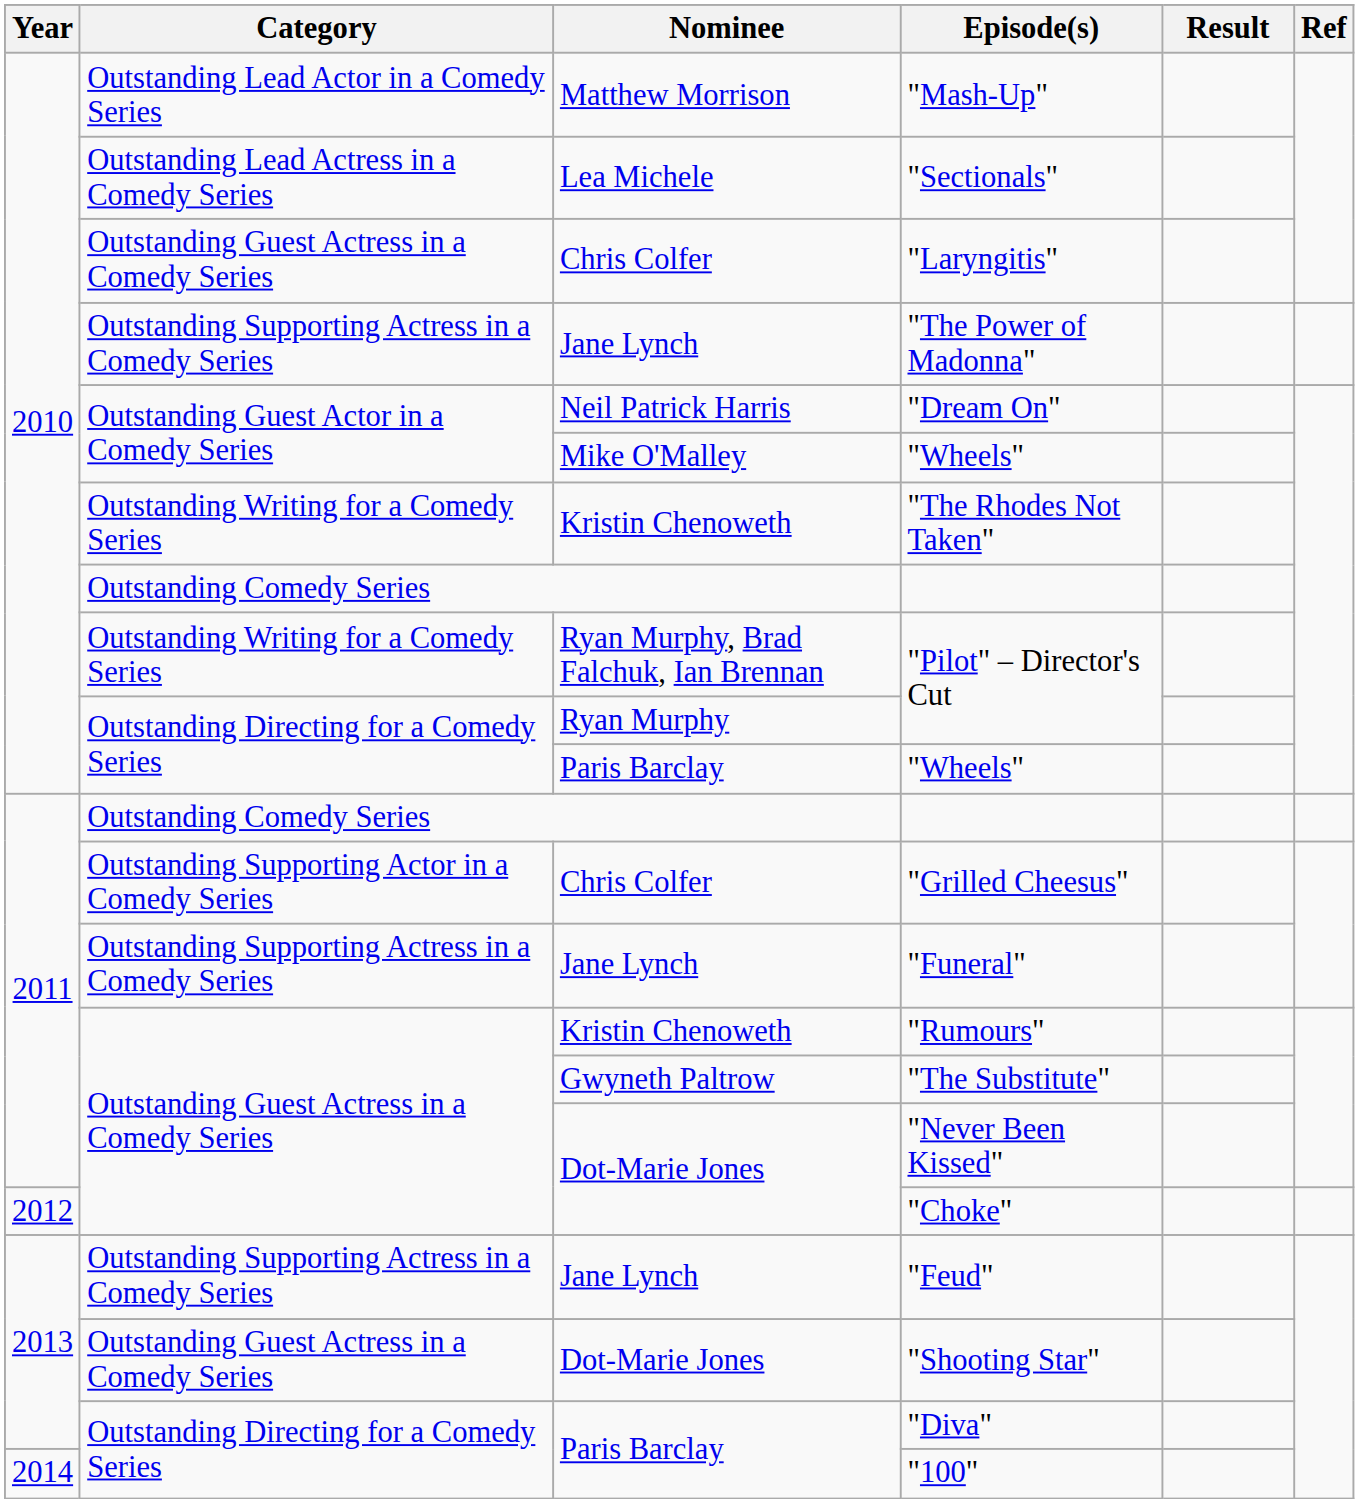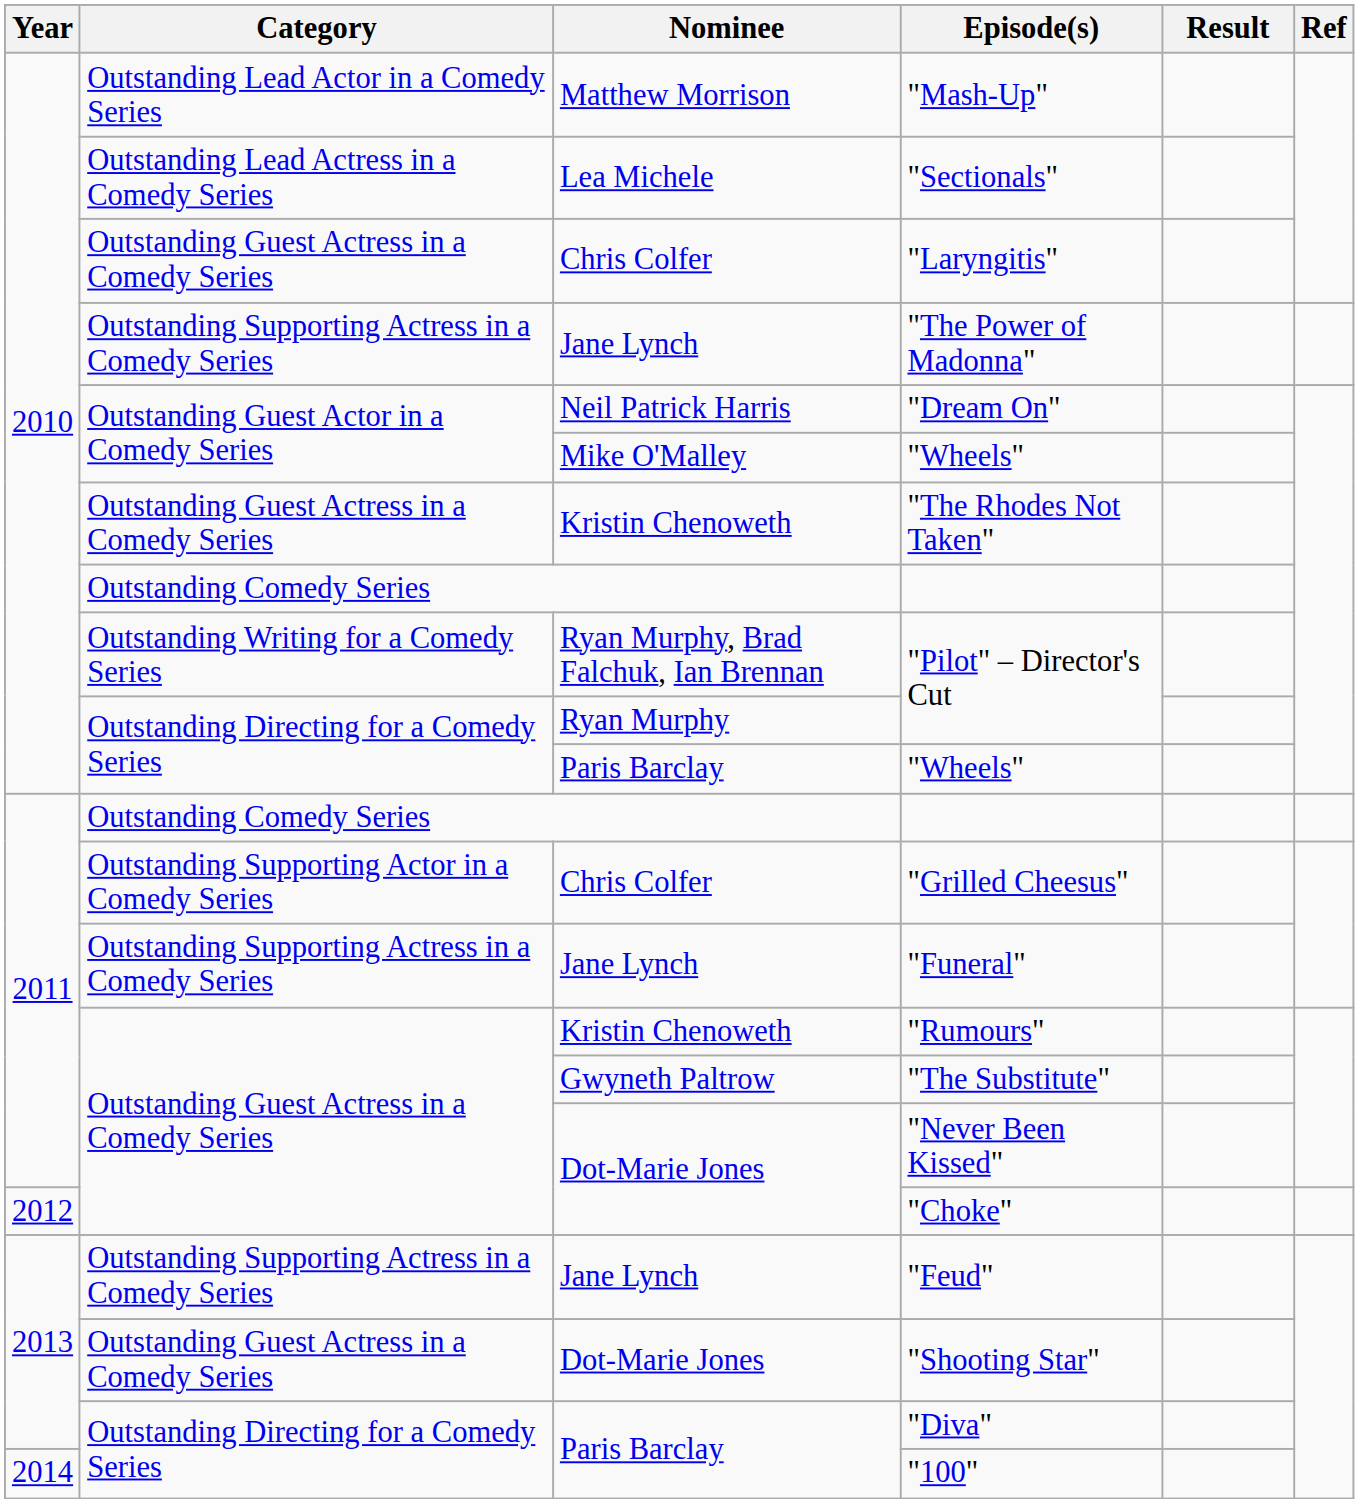 <table class="wikitable" width=80%>
 <tr>
 <th width="3%">Year</th>
 <th width="37%">Category</th>
 <th width="27%">Nominee</th>
 <th width="20%">Episode(s)</th>
 <th width="10%">Result</th>
 <th width="3%">Ref</th>
 </tr>
 <tr>
 <td rowspan="11" align="center"><a href='#'>2010</a></td>
 <td><a href='#'>Outstanding Lead Actor in a Comedy Series</a></td>
 <td><a href='#'>Matthew Morrison</a></td>
 <td>"<a href='#'>Mash-Up</a>"</td>
 <td></td>
 <td rowspan="3" align="center"></td>
 </tr>
 <tr>
 <td><a href='#'>Outstanding Lead Actress in a Comedy Series</a></td>
 <td><a href='#'>Lea Michele</a></td>
 <td>"<a href='#'>Sectionals</a>"</td>
 <td></td>
 </tr>
 <tr>
 <td><a href='#'>Outstanding Guest Actress in a Comedy Series</a></td>
 <td><a href='#'>Chris Colfer</a></td>
 <td>"<a href='#'>Laryngitis</a>"</td>
 <td></td>
 </tr>
 <tr>
 <td><a href='#'>Outstanding Supporting Actress in a Comedy Series</a></td>
 <td><a href='#'>Jane Lynch</a></td>
 <td>"<a href='#'>The Power of Madonna</a>"</td>
 <td></td>
 <td align="center"></td>
 </tr>
 <tr>
 <td rowspan="2"><a href='#'>Outstanding Guest Actor in a Comedy Series</a></td>
 <td><a href='#'>Neil Patrick Harris</a></td>
 <td>"<a href='#'>Dream On</a>"</td>
 <td></td>
 <td rowspan="7" align="center"></td>
 </tr>
 <tr>
 <td><a href='#'>Mike O'Malley</a></td>
 <td>"<a href='#'>Wheels</a>"</td>
 <td></td>
 </tr>
 <tr>
-<td><a href='#'>Outstanding Writing for a Comedy Series</a></td>
+<td><a href='#'>Outstanding Guest Actress in a Comedy Series</a></td>
 <td><a href='#'>Kristin Chenoweth</a></td>
 <td>"<a href='#'>The Rhodes Not Taken</a>"</td>
 <td></td>
 </tr>
 <tr>
 <td colspan="2"><a href='#'>Outstanding Comedy Series</a></td>
 <td></td>
 <td></td>
 </tr>
 <tr>
 <td><a href='#'>Outstanding Writing for a Comedy Series</a></td>
 <td><a href='#'>Ryan Murphy</a>, <a href='#'>Brad Falchuk</a>, <a href='#'>Ian Brennan</a></td>
 <td rowspan="2">"<a href='#'>Pilot</a>" – Director's Cut</td>
 <td></td>
 </tr>
 <tr>
 <td rowspan="2"><a href='#'>Outstanding Directing for a Comedy Series</a></td>
 <td><a href='#'>Ryan Murphy</a></td>
 <td></td>
 </tr>
 <tr>
 <td><a href='#'>Paris Barclay</a></td>
 <td>"<a href='#'>Wheels</a>"</td>
 <td></td>
 </tr>
 <tr>
 <td rowspan="6" align="center"><a href='#'>2011</a></td>
 <td colspan="2"><a href='#'>Outstanding Comedy Series</a></td>
 <td></td>
 <td></td>
 <td align="center"></td>
 </tr>
 <tr>
 <td><a href='#'>Outstanding Supporting Actor in a Comedy Series</a></td>
 <td><a href='#'>Chris Colfer</a></td>
 <td>"<a href='#'>Grilled Cheesus</a>"</td>
 <td></td>
 <td rowspan="2" align="center"></td>
 </tr>
 <tr>
 <td><a href='#'>Outstanding Supporting Actress in a Comedy Series</a></td>
 <td><a href='#'>Jane Lynch</a></td>
 <td>"<a href='#'>Funeral</a>"</td>
 <td></td>
 </tr>
 <tr>
 <td rowspan="4"><a href='#'>Outstanding Guest Actress in a Comedy Series</a></td>
 <td><a href='#'>Kristin Chenoweth</a></td>
 <td>"<a href='#'>Rumours</a>"</td>
 <td></td>
 <td rowspan="3" align="center"></td>
 </tr>
 <tr>
 <td><a href='#'>Gwyneth Paltrow</a></td>
 <td>"<a href='#'>The Substitute</a>"</td>
 <td></td>
 </tr>
 <tr>
 <td rowspan=2><a href='#'>Dot-Marie Jones</a></td>
 <td>"<a href='#'>Never Been Kissed</a>"</td>
 <td></td>
 </tr>
 <tr>
 <td align="center"><a href='#'>2012</a></td>
 <td>"<a href='#'>Choke</a>"</td>
 <td></td>
 <td align="center"></td>
 </tr>
 <tr>
 <td rowspan="3" align="center"><a href='#'>2013</a></td>
 <td><a href='#'>Outstanding Supporting Actress in a Comedy Series</a></td>
 <td><a href='#'>Jane Lynch</a></td>
 <td>"<a href='#'>Feud</a>"</td>
 <td></td>
 <td rowspan="4" align="center"></td>
 </tr>
 <tr>
 <td><a href='#'>Outstanding Guest Actress in a Comedy Series</a></td>
 <td><a href='#'>Dot-Marie Jones</a></td>
 <td>"<a href='#'>Shooting Star</a>"</td>
 <td></td>
 </tr>
 <tr>
 <td rowspan=2><a href='#'>Outstanding Directing for a Comedy Series</a></td>
 <td rowspan=2><a href='#'>Paris Barclay</a></td>
 <td>"<a href='#'>Diva</a>"</td>
 <td></td>
 </tr>
 <tr>
 <td><a href='#'>2014</a></td>
 <td>"<a href='#'>100</a>"</td>
 <td></td>
 </tr>
 </table>
